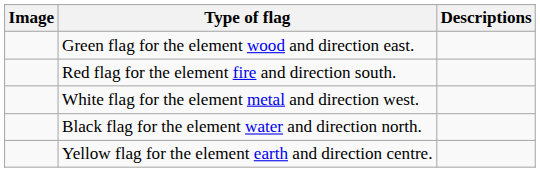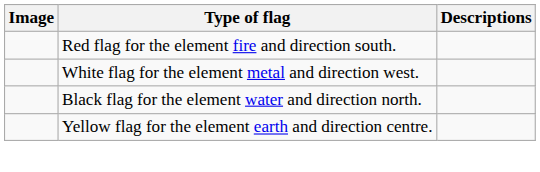 <table class="wikitable">
 <tr>
 <th>Image</th>
 <th>Type of flag</th>
 <th>Descriptions</th>
-</tr>
-<tr>
-<td></td>
-<td>Green flag for the element <a href='#'>wood</a> and direction east.</td>
-<td></td>
 </tr>
 <tr>
 <td></td>
 <td>Red flag for the element <a href='#'>fire</a> and direction south.</td>
 <td></td>
 </tr>
 <tr>
 <td></td>
 <td>White flag for the element <a href='#'>metal</a> and direction west.</td>
 <td></td>
 </tr>
 <tr>
 <td></td>
 <td>Black flag for the element <a href='#'>water</a> and direction north.</td>
 <td></td>
 </tr>
 <tr>
 <td></td>
 <td>Yellow flag for the element <a href='#'>earth</a> and direction centre.</td>
 <td></td>
 </tr>
 </table>
